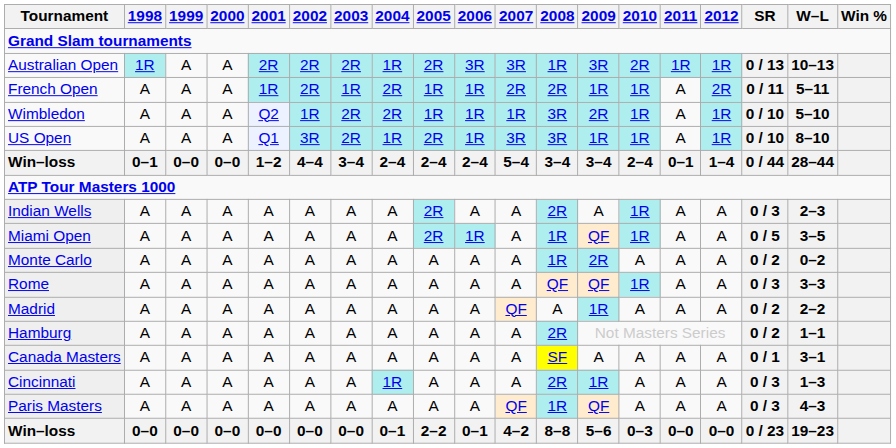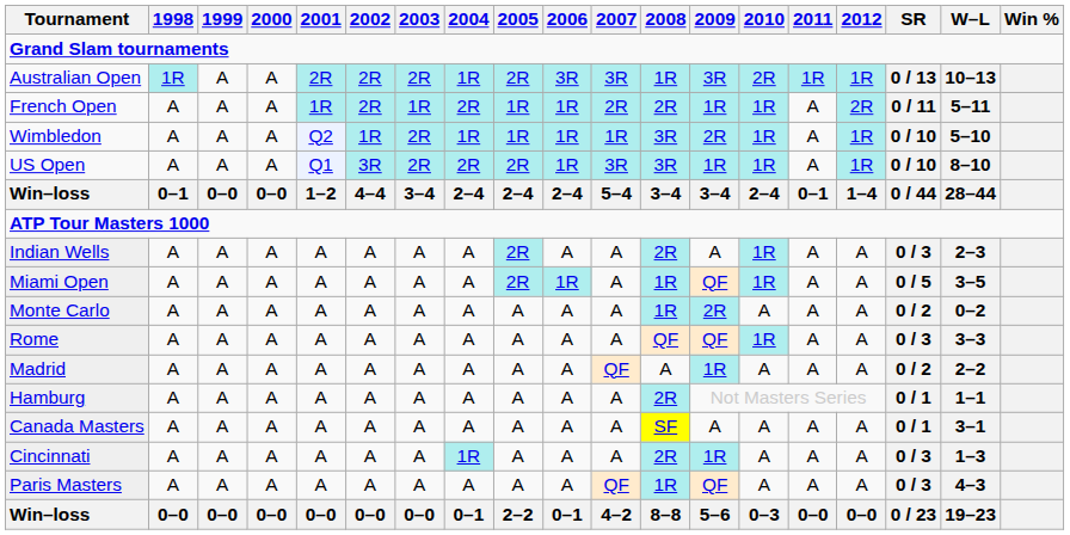 <table class=wikitable style=text-align:center>
 <tr>
 <th>Tournament</th>
 <th><a href='#'>1998</a></th>
 <th><a href='#'>1999</a></th>
 <th><a href='#'>2000</a></th>
 <th><a href='#'>2001</a></th>
 <th><a href='#'>2002</a></th>
 <th><a href='#'>2003</a></th>
 <th><a href='#'>2004</a></th>
 <th><a href='#'>2005</a></th>
 <th><a href='#'>2006</a></th>
 <th><a href='#'>2007</a></th>
 <th><a href='#'>2008</a></th>
 <th><a href='#'>2009</a></th>
 <th><a href='#'>2010</a></th>
 <th><a href='#'>2011</a></th>
 <th><a href='#'>2012</a></th>
 <th>SR</th>
 <th>W–L</th>
 <th>Win %</th>
 </tr>
 <tr>
 <td colspan=25 style=text-align:left><a href='#'><strong>Grand Slam tournaments</strong></a></td>
 </tr>
 <tr>
 <td align=left><a href='#'>Australian Open</a></td>
 <td bgcolor=afeeee><a href='#'>1R</a></td>
 <td>A</td>
 <td>A</td>
 <td bgcolor=afeeee><a href='#'>2R</a></td>
 <td bgcolor=afeeee><a href='#'>2R</a></td>
 <td bgcolor=afeeee><a href='#'>2R</a></td>
 <td bgcolor=afeeee><a href='#'>1R</a></td>
 <td bgcolor=afeeee><a href='#'>2R</a></td>
 <td bgcolor=afeeee><a href='#'>3R</a></td>
 <td bgcolor=afeeee><a href='#'>3R</a></td>
 <td bgcolor=afeeee><a href='#'>1R</a></td>
 <td bgcolor=afeeee><a href='#'>3R</a></td>
 <td bgcolor=afeeee><a href='#'>2R</a></td>
 <td bgcolor=afeeee><a href='#'>1R</a></td>
 <td bgcolor=afeeee><a href='#'>1R</a></td>
 <th>0 / 13</th>
 <th>10–13</th>
 <th></th>
 </tr>
 <tr>
 <td align=left><a href='#'>French Open</a></td>
 <td>A</td>
 <td>A</td>
 <td>A</td>
 <td bgcolor=afeeee><a href='#'>1R</a></td>
 <td bgcolor=afeeee><a href='#'>2R</a></td>
 <td bgcolor=afeeee><a href='#'>1R</a></td>
 <td bgcolor=afeeee><a href='#'>2R</a></td>
 <td bgcolor=afeeee><a href='#'>1R</a></td>
 <td bgcolor=afeeee><a href='#'>1R</a></td>
 <td bgcolor=afeeee><a href='#'>2R</a></td>
 <td bgcolor=afeeee><a href='#'>2R</a></td>
 <td bgcolor=afeeee><a href='#'>1R</a></td>
 <td bgcolor=afeeee><a href='#'>1R</a></td>
 <td>A</td>
 <td bgcolor=afeeee><a href='#'>2R</a></td>
 <th>0 / 11</th>
 <th>5–11</th>
 <th></th>
 </tr>
 <tr>
 <td align=left><a href='#'>Wimbledon</a></td>
 <td>A</td>
 <td>A</td>
 <td>A</td>
 <td bgcolor=ecf2ff><a href='#'>Q2</a></td>
 <td bgcolor=afeeee><a href='#'>1R</a></td>
 <td bgcolor=afeeee><a href='#'>2R</a></td>
-<td bgcolor=afeeee><a href='#'>2R</a></td>
+<td bgcolor=afeeee><a href='#'>1R</a></td>
 <td bgcolor=afeeee><a href='#'>1R</a></td>
 <td bgcolor=afeeee><a href='#'>1R</a></td>
 <td bgcolor=afeeee><a href='#'>1R</a></td>
 <td bgcolor=afeeee><a href='#'>3R</a></td>
 <td bgcolor=afeeee><a href='#'>2R</a></td>
 <td bgcolor=afeeee><a href='#'>1R</a></td>
 <td>A</td>
 <td bgcolor=afeeee><a href='#'>1R</a></td>
 <th>0 / 10</th>
 <th>5–10</th>
 <th></th>
 </tr>
 <tr>
 <td align=left><a href='#'>US Open</a></td>
 <td>A</td>
 <td>A</td>
 <td>A</td>
 <td bgcolor=ecf2ff><a href='#'>Q1</a></td>
 <td bgcolor=afeeee><a href='#'>3R</a></td>
 <td bgcolor=afeeee><a href='#'>2R</a></td>
-<td bgcolor=afeeee><a href='#'>1R</a></td>
+<td bgcolor=afeeee><a href='#'>2R</a></td>
 <td bgcolor=afeeee><a href='#'>2R</a></td>
 <td bgcolor=afeeee><a href='#'>1R</a></td>
 <td bgcolor=afeeee><a href='#'>3R</a></td>
 <td bgcolor=afeeee><a href='#'>3R</a></td>
 <td bgcolor=afeeee><a href='#'>1R</a></td>
 <td bgcolor=afeeee><a href='#'>1R</a></td>
 <td>A</td>
 <td bgcolor=afeeee><a href='#'>1R</a></td>
 <th>0 / 10</th>
 <th>8–10</th>
 <th></th>
 </tr>
 <tr>
 <th style=text-align:left>Win–loss</th>
 <th>0–1</th>
 <th>0–0</th>
 <th>0–0</th>
 <th>1–2</th>
 <th>4–4</th>
 <th>3–4</th>
 <th>2–4</th>
 <th>2–4</th>
 <th>2–4</th>
 <th>5–4</th>
 <th>3–4</th>
 <th>3–4</th>
 <th>2–4</th>
 <th>0–1</th>
 <th>1–4</th>
 <th>0 / 44</th>
 <th>28–44</th>
 <th></th>
 </tr>
 <tr>
 <td colspan=25 style=text-align:left><strong><a href='#'>ATP Tour Masters 1000</a></strong></td>
 </tr>
 <tr>
 <td bgcolor=efefef align=left><a href='#'>Indian Wells</a></td>
 <td>A</td>
 <td>A</td>
 <td>A</td>
 <td>A</td>
 <td>A</td>
 <td>A</td>
 <td>A</td>
 <td bgcolor=afeeee><a href='#'>2R</a></td>
 <td>A</td>
 <td>A</td>
 <td bgcolor=afeeee><a href='#'>2R</a></td>
 <td>A</td>
 <td bgcolor=afeeee><a href='#'>1R</a></td>
 <td>A</td>
 <td>A</td>
 <th>0 / 3</th>
 <th>2–3</th>
 <th></th>
 </tr>
 <tr>
 <td bgcolor=efefef align=left><a href='#'>Miami Open</a></td>
 <td>A</td>
 <td>A</td>
 <td>A</td>
 <td>A</td>
 <td>A</td>
 <td>A</td>
 <td>A</td>
 <td bgcolor=afeeee><a href='#'>2R</a></td>
 <td bgcolor=afeeee><a href='#'>1R</a></td>
 <td>A</td>
 <td bgcolor=afeeee><a href='#'>1R</a></td>
 <td bgcolor=ffebcd><a href='#'>QF</a></td>
 <td bgcolor=afeeee><a href='#'>1R</a></td>
 <td>A</td>
 <td>A</td>
 <th>0 / 5</th>
 <th>3–5</th>
 <th></th>
 </tr>
 <tr>
 <td bgcolor=efefef align=left><a href='#'>Monte Carlo</a></td>
 <td>A</td>
 <td>A</td>
 <td>A</td>
 <td>A</td>
 <td>A</td>
 <td>A</td>
 <td>A</td>
 <td>A</td>
 <td>A</td>
 <td>A</td>
 <td bgcolor=afeeee><a href='#'>1R</a></td>
 <td bgcolor=afeeee><a href='#'>2R</a></td>
 <td>A</td>
 <td>A</td>
 <td>A</td>
 <th>0 / 2</th>
 <th>0–2</th>
 <th></th>
 </tr>
 <tr>
 <td bgcolor=efefef align=left><a href='#'>Rome</a></td>
 <td>A</td>
 <td>A</td>
 <td>A</td>
 <td>A</td>
 <td>A</td>
 <td>A</td>
 <td>A</td>
 <td>A</td>
 <td>A</td>
 <td>A</td>
 <td bgcolor=ffebcd><a href='#'>QF</a></td>
 <td bgcolor=ffebcd><a href='#'>QF</a></td>
 <td bgcolor=afeeee><a href='#'>1R</a></td>
 <td>A</td>
 <td>A</td>
 <th>0 / 3</th>
 <th>3–3</th>
 <th></th>
 </tr>
 <tr>
 <td bgcolor=efefef align=left><a href='#'>Madrid</a></td>
 <td>A</td>
 <td>A</td>
 <td>A</td>
 <td>A</td>
 <td>A</td>
 <td>A</td>
 <td>A</td>
 <td>A</td>
 <td>A</td>
 <td bgcolor=ffebcd><a href='#'>QF</a></td>
 <td>A</td>
 <td bgcolor=afeeee><a href='#'>1R</a></td>
 <td>A</td>
 <td>A</td>
 <td>A</td>
 <th>0 / 2</th>
 <th>2–2</th>
 <th></th>
 </tr>
 <tr>
 <td bgcolor=efefef align=left><a href='#'>Hamburg</a></td>
 <td>A</td>
 <td>A</td>
 <td>A</td>
 <td>A</td>
 <td>A</td>
 <td>A</td>
 <td>A</td>
 <td>A</td>
 <td>A</td>
 <td>A</td>
 <td bgcolor=afeeee><a href='#'>2R</a></td>
 <td align="center" colspan="4" style="color:#cccccc;">Not Masters Series</td>
-<th>0 / 2</th>
+<th>0 / 1</th>
 <th>1–1</th>
 <th></th>
 </tr>
 <tr>
 <td bgcolor=efefef align=left><a href='#'>Canada Masters</a></td>
 <td>A</td>
 <td>A</td>
 <td>A</td>
 <td>A</td>
 <td>A</td>
 <td>A</td>
 <td>A</td>
 <td>A</td>
 <td>A</td>
 <td>A</td>
 <td bgcolor=yellow><a href='#'>SF</a></td>
 <td>A</td>
 <td>A</td>
 <td>A</td>
 <td>A</td>
 <th>0 / 1</th>
 <th>3–1</th>
 <th></th>
 </tr>
 <tr>
 <td bgcolor=efefef align=left><a href='#'>Cincinnati</a></td>
 <td>A</td>
 <td>A</td>
 <td>A</td>
 <td>A</td>
 <td>A</td>
 <td>A</td>
 <td bgcolor=afeeee><a href='#'>1R</a></td>
 <td>A</td>
 <td>A</td>
 <td>A</td>
 <td bgcolor=afeeee><a href='#'>2R</a></td>
 <td bgcolor=afeeee><a href='#'>1R</a></td>
 <td>A</td>
 <td>A</td>
 <td>A</td>
 <th>0 / 3</th>
 <th>1–3</th>
 <th></th>
 </tr>
 <tr>
 <td bgcolor=efefef align=left><a href='#'>Paris Masters</a></td>
 <td>A</td>
 <td>A</td>
 <td>A</td>
 <td>A</td>
 <td>A</td>
 <td>A</td>
 <td>A</td>
 <td>A</td>
 <td>A</td>
 <td bgcolor=ffebcd><a href='#'>QF</a></td>
 <td bgcolor=afeeee><a href='#'>1R</a></td>
 <td bgcolor=ffebcd><a href='#'>QF</a></td>
 <td>A</td>
 <td>A</td>
 <td>A</td>
 <th>0 / 3</th>
 <th>4–3</th>
 <th></th>
 </tr>
 <tr>
 <th style=text-align:left>Win–loss</th>
 <th>0–0</th>
 <th>0–0</th>
 <th>0–0</th>
 <th>0–0</th>
 <th>0–0</th>
 <th>0–0</th>
 <th>0–1</th>
 <th>2–2</th>
 <th>0–1</th>
 <th>4–2</th>
 <th>8–8</th>
 <th>5–6</th>
 <th>0–3</th>
 <th>0–0</th>
 <th>0–0</th>
 <th>0 / 23</th>
 <th>19–23</th>
 <th></th>
 </tr>
 </table>
